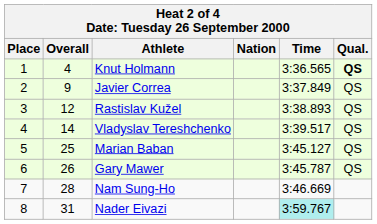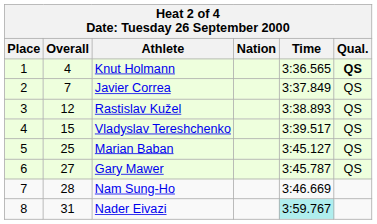 <table class="wikitable sortable">
 <tr>
 <th colspan=6>Heat 2 of 4 <br> Date: Tuesday 26 September 2000</th>
 </tr>
 <tr>
 <th rowspan=1>Place</th>
 <th rowspan=1>Overall</th>
 <th rowspan=1>Athlete</th>
 <th rowspan=1>Nation</th>
 <th rowspan=1>Time</th>
 <th rowspan=1>Qual.</th>
 </tr>
 <tr bgcolor = "eeffdd">
 <td align="center">1</td>
 <td align="center">4</td>
 <td align="left"><a href='#'>Knut Holmann</a></td>
 <td align="left"></td>
 <td align="center">3:36.565</td>
 <td align="center"><strong>QS</strong></td>
 </tr>
 <tr bgcolor = "eeffdd">
 <td align="center">2</td>
-<td align="center">9</td>
+<td align="center">7</td>
 <td align="left"><a href='#'>Javier Correa</a></td>
 <td align="left"></td>
 <td align="center">3:37.849</td>
 <td align="center">QS</td>
 </tr>
 <tr bgcolor = "eeffdd">
 <td align="center">3</td>
 <td align="center">12</td>
 <td align="left"><a href='#'>Rastislav Kužel</a></td>
 <td align="left"></td>
 <td align="center">3:38.893</td>
 <td align="center">QS</td>
 </tr>
 <tr bgcolor = "eeffdd">
 <td align="center">4</td>
-<td align="center">14</td>
+<td align="center">15</td>
 <td align="left"><a href='#'>Vladyslav Tereshchenko</a></td>
 <td align="left"></td>
 <td align="center">3:39.517</td>
 <td align="center">QS</td>
 </tr>
 <tr bgcolor = "eeffdd">
 <td align="center">5</td>
 <td align="center">25</td>
 <td align="left"><a href='#'>Marian Baban</a></td>
 <td align="left"></td>
 <td align="center">3:45.127</td>
 <td align="center">QS</td>
 </tr>
 <tr bgcolor = "eeffdd">
 <td align="center">6</td>
-<td align="center">26</td>
+<td align="center">27</td>
 <td align="left"><a href='#'>Gary Mawer</a></td>
 <td align="left"></td>
 <td align="center">3:45.787</td>
 <td align="center">QS</td>
 </tr>
 <tr>
 <td align="center">7</td>
 <td align="center">28</td>
 <td align="left"><a href='#'>Nam Sung-Ho</a></td>
 <td align="left"></td>
 <td align="center">3:46.669</td>
 <td align="center"></td>
 </tr>
 <tr>
 <td align="center">8</td>
 <td align="center">31</td>
 <td align="left"><a href='#'>Nader Eivazi</a></td>
 <td align="left"></td>
 <td align="center" style="background: paleturquoise;">3:59.767</td>
 <td align="center"></td>
 </tr>
 </table>
